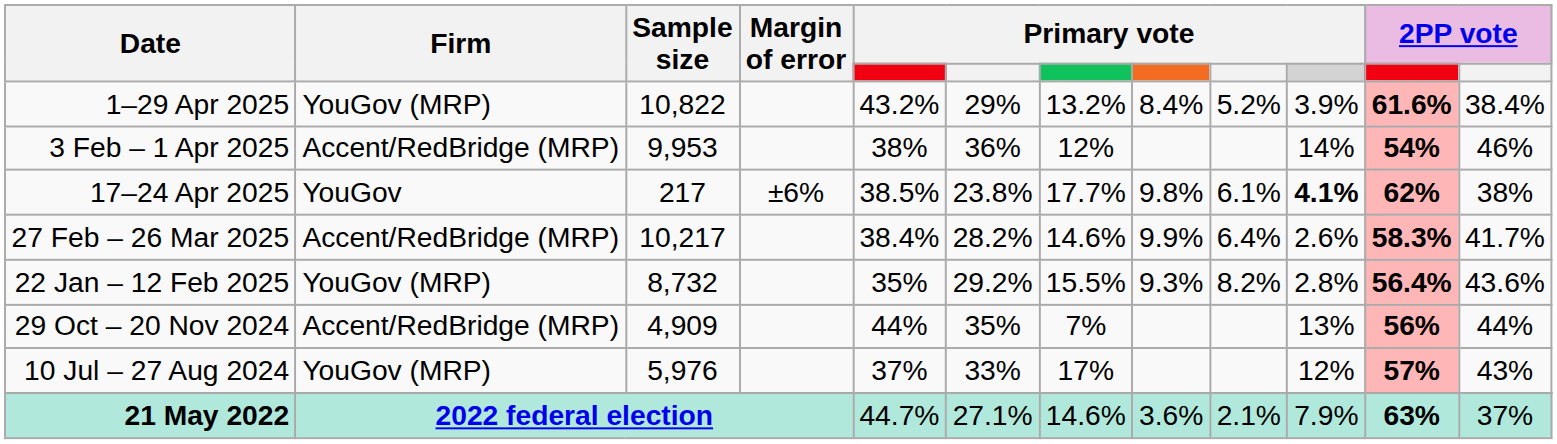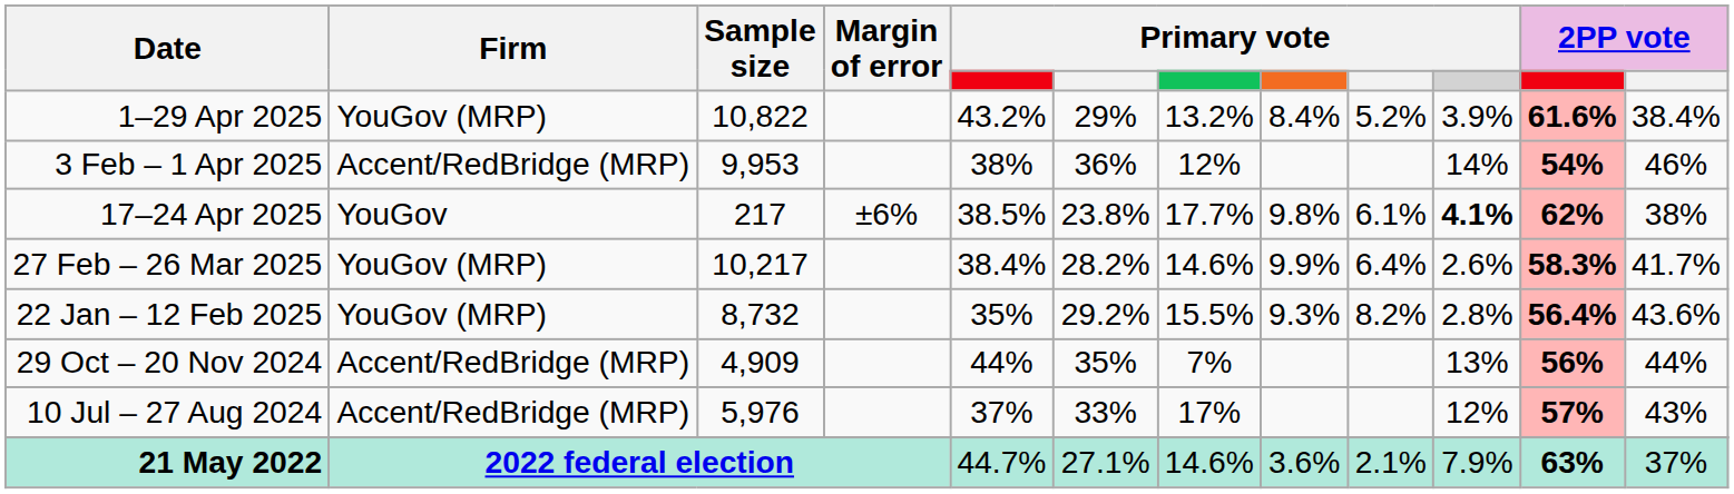 <table class="nowrap wikitable tpl-blanktable" style=text-align:center;font-size:90%>
 <tr>
 <th rowspan=2>Date</th>
 <th rowspan=2>Firm</th>
 <th rowspan=2>Sample<br>size</th>
 <th rowspan=2>Margin<br>of error</th>
 <th colspan=6>Primary vote</th>
 <th colspan=2 class=unsortable style=background:#ebbce3><a href='#'>2PP vote</a></th>
 </tr>
 <tr>
 <th style="background:#F00011"></th>
 <th style=background:></th>
 <th style=background:#10C25B></th>
 <th style=background:#f36c21></th>
 <th style=background:></th>
 <th style=background:lightgray></th>
 <th style="background:#F00011"></th>
 <th style=background:></th>
 </tr>
 <tr>
 <td align="right">1–29 Apr 2025</td>
 <td align="left">YouGov (MRP)</td>
 <td>10,822</td>
 <td></td>
 <td>43.2%</td>
 <td>29%</td>
 <td>13.2%</td>
 <td>8.4%</td>
 <td>5.2%</td>
 <td>3.9%</td>
 <th style="background:#FFB6B6">61.6%</th>
 <td>38.4%</td>
 </tr>
 <tr>
 <td align="right">3 Feb – 1 Apr 2025</td>
 <td align="left">Accent/RedBridge (MRP)</td>
 <td>9,953</td>
 <td></td>
 <td>38%</td>
 <td>36%</td>
 <td>12%</td>
 <td></td>
 <td></td>
 <td>14%</td>
 <th style="background:#FFB6B6">54%</th>
 <td>46%</td>
 </tr>
 <tr>
 <td align="right">17–24 Apr 2025</td>
 <td align="left">YouGov</td>
 <td>217</td>
 <td>±6%</td>
 <td>38.5%</td>
 <td>23.8%</td>
 <td>17.7%</td>
 <td>9.8%</td>
 <td>6.1%</td>
 <td><strong>4.1%</strong></td>
 <th style="background:#FFB6B6">62%</th>
 <td>38%</td>
 </tr>
 <tr>
 <td align=right>27 Feb – 26 Mar 2025</td>
-<td align=left>Accent/RedBridge (MRP)</td>
+<td align=left>YouGov (MRP)</td>
 <td>10,217</td>
 <td></td>
 <td>38.4%</td>
 <td>28.2%</td>
 <td>14.6%</td>
 <td>9.9%</td>
 <td>6.4%</td>
 <td>2.6%</td>
 <th style="background:#FFB6B6">58.3%</th>
 <td>41.7%</td>
 </tr>
 <tr>
 <td align=right>22 Jan – 12 Feb 2025</td>
 <td align=left>YouGov (MRP)</td>
 <td>8,732</td>
 <td></td>
 <td>35%</td>
 <td>29.2%</td>
 <td>15.5%</td>
 <td>9.3%</td>
 <td>8.2%</td>
 <td>2.8%</td>
 <th style="background:#FFB6B6">56.4%</th>
 <td>43.6%</td>
 </tr>
 <tr>
 <td align=right>29 Oct – 20 Nov 2024</td>
 <td align=left>Accent/RedBridge (MRP)</td>
 <td>4,909</td>
 <td></td>
 <td>44%</td>
 <td>35%</td>
 <td>7%</td>
 <td></td>
 <td></td>
 <td>13%</td>
 <th style="background:#FFB6B6">56%</th>
 <td>44%</td>
 </tr>
 <tr>
 <td align=right>10 Jul – 27 Aug 2024</td>
-<td align=left>YouGov (MRP)</td>
+<td align=left>Accent/RedBridge (MRP)</td>
 <td>5,976</td>
 <td></td>
 <td>37%</td>
 <td>33%</td>
 <td>17%</td>
 <td></td>
 <td></td>
 <td>12%</td>
 <th style="background:#FFB6B6">57%</th>
 <td>43%</td>
 </tr>
 <tr>
 </tr>
 <tr style="background:#b0e9db">
 <td style="text-align:right" data-sort-value="21-May-2022"><strong>21 May 2022</strong></td>
 <td colspan="3" style="text-align:center"><strong><a href='#'>2022 federal election</a></strong></td>
 <td>44.7%</td>
 <td>27.1%</td>
 <td>14.6%</td>
 <td>3.6%</td>
 <td>2.1%</td>
 <td>7.9%</td>
 <td><strong>63%</strong></td>
 <td>37%</td>
 </tr>
 </table>
